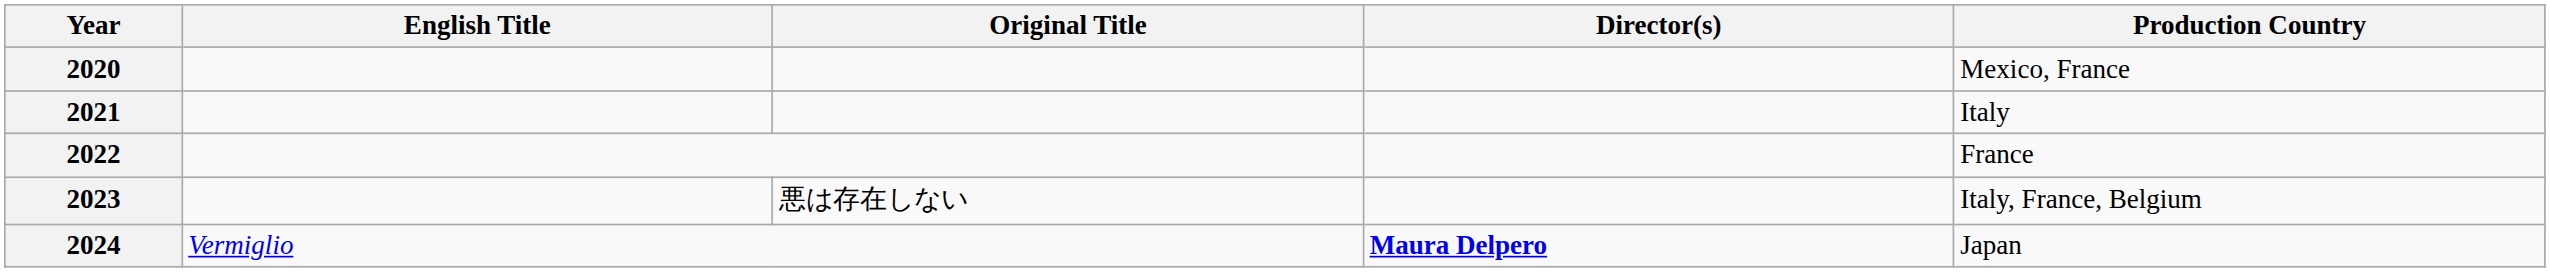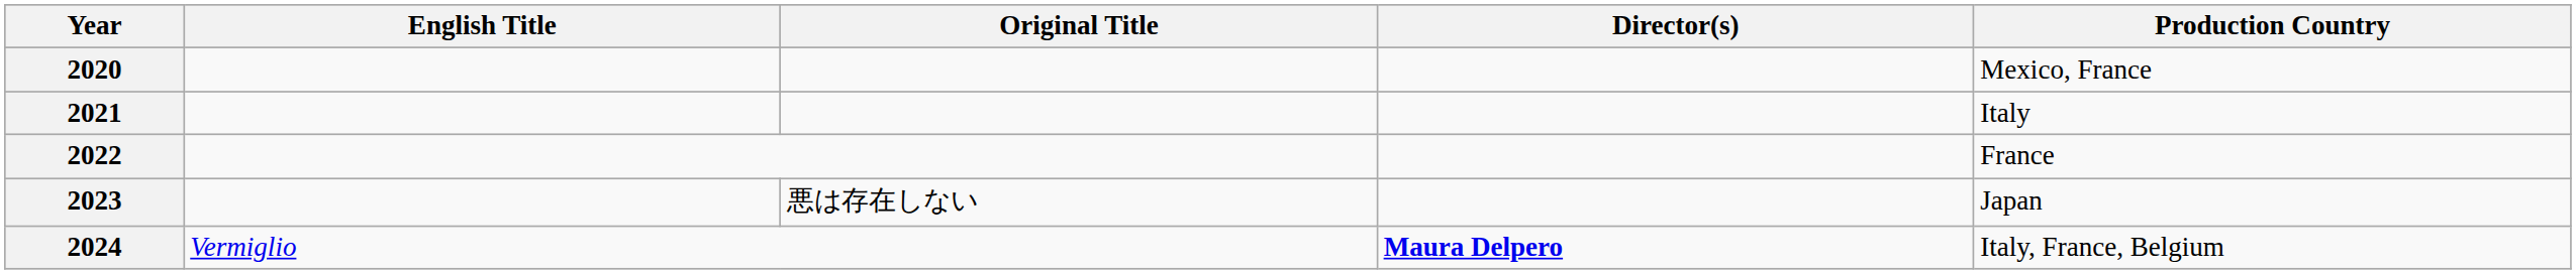 <table class="wikitable plainrowheaders">
 <tr>
 <th scope="col" style="width:3%;">Year</th>
 <th scope="col" style="width:10%;">English Title</th>
 <th scope="col" style="width:10%;">Original Title</th>
 <th scope="col" style="width:10%;">Director(s)</th>
 <th scope="col" style="width:10%;">Production Country</th>
 </tr>
 <tr>
 <th style="text-align:center;">2020 <br></th>
 <td></td>
 <td></td>
 <td></td>
 <td>Mexico, France</td>
 </tr>
 <tr>
 <th style="text-align:center;">2021 <br></th>
 <td></td>
 <td></td>
 <td></td>
 <td>Italy</td>
 </tr>
 <tr>
 <th style="text-align:center;">2022 <br></th>
 <td colspan="2"></td>
 <td></td>
 <td>France</td>
 </tr>
 <tr>
 <th style="text-align:center;">2023 <br></th>
 <td></td>
 <td>悪は存在しない</td>
 <td></td>
-<td>Italy, France, Belgium</td>
+<td>Japan</td>
 </tr>
 <tr>
 <th>2024 <br></th>
 <td colspan="2"><em><a href='#'>Vermiglio</a></em></td>
 <td><strong><a href='#'>Maura Delpero</a></strong></td>
-<td>Japan</td>
+<td>Italy, France, Belgium</td>
 </tr>
 </table>
